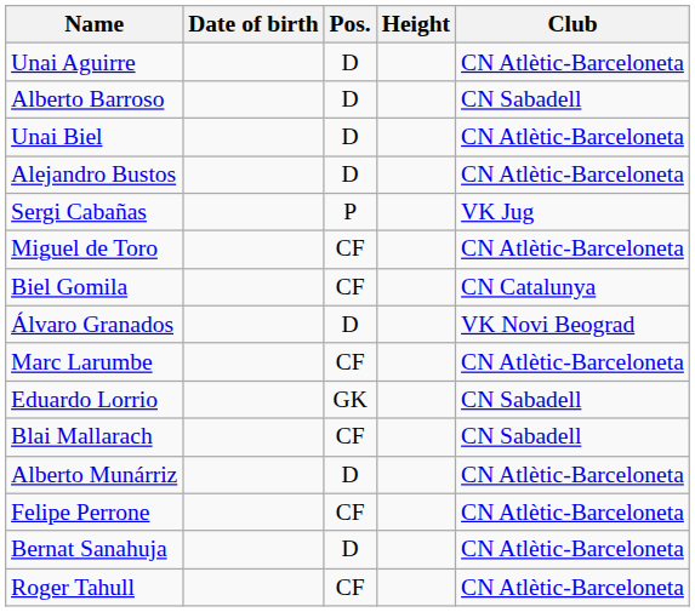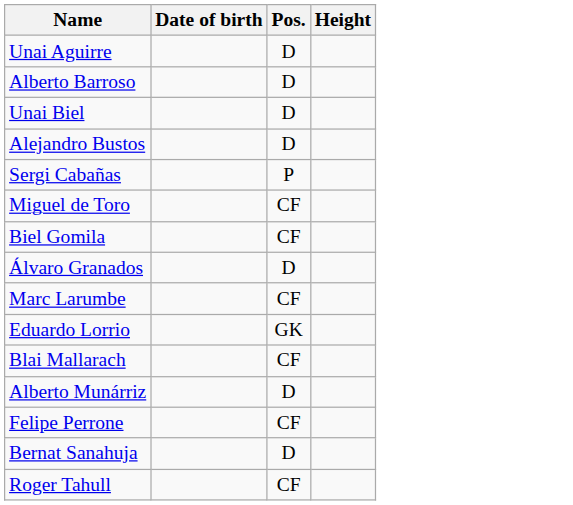 <table class="wikitable sortable" text-align:center;">
 <tr>
 <th>Name</th>
 <th>Date of birth</th>
 <th>Pos.</th>
 <th>Height</th>
-<th>Club</th>
 </tr>
 <tr>
 <td align=left><a href='#'>Unai Aguirre</a></td>
 <td align=left></td>
 <td align=center>D</td>
 <td></td>
-<td align=left> <a href='#'>CN Atlètic-Barceloneta</a></td>
 </tr>
 <tr>
 <td align=left><a href='#'>Alberto Barroso</a></td>
 <td align=left></td>
 <td align=center>D</td>
 <td></td>
-<td align=left> <a href='#'>CN Sabadell</a></td>
 </tr>
 <tr>
 <td align=left><a href='#'>Unai Biel</a></td>
 <td align=left></td>
 <td align=center>D</td>
 <td></td>
-<td align=left> <a href='#'>CN Atlètic-Barceloneta</a></td>
 </tr>
 <tr>
 <td align=left><a href='#'>Alejandro Bustos</a></td>
 <td align=left></td>
 <td align=center>D</td>
 <td></td>
-<td align=left> <a href='#'>CN Atlètic-Barceloneta</a></td>
 </tr>
 <tr>
 <td align=left><a href='#'>Sergi Cabañas</a></td>
 <td align=left></td>
 <td align=center>P</td>
 <td></td>
-<td align=left> <a href='#'>VK Jug</a></td>
 </tr>
 <tr>
 <td align=left><a href='#'>Miguel de Toro</a></td>
 <td align=left></td>
 <td align=center>CF</td>
 <td></td>
-<td align=left> <a href='#'>CN Atlètic-Barceloneta</a></td>
 </tr>
 <tr>
 <td align=left><a href='#'>Biel Gomila</a></td>
 <td align=left></td>
 <td align=center>CF</td>
 <td></td>
-<td align=left> <a href='#'>CN Catalunya</a></td>
 </tr>
 <tr>
 <td align=left><a href='#'>Álvaro Granados</a></td>
 <td align=left></td>
 <td align=center>D</td>
 <td></td>
-<td align=left> <a href='#'>VK Novi Beograd</a></td>
 </tr>
 <tr>
 <td align=left><a href='#'>Marc Larumbe</a></td>
 <td align=left></td>
 <td align=center>CF</td>
 <td></td>
-<td align=left> <a href='#'>CN Atlètic-Barceloneta</a></td>
 </tr>
 <tr>
 <td align=left><a href='#'>Eduardo Lorrio</a></td>
 <td align=left></td>
 <td align=center>GK</td>
 <td></td>
-<td align=left> <a href='#'>CN Sabadell</a></td>
 </tr>
 <tr>
 <td align=left><a href='#'>Blai Mallarach</a></td>
 <td align=left></td>
 <td align=center>CF</td>
 <td></td>
-<td align=left> <a href='#'>CN Sabadell</a></td>
 </tr>
 <tr>
 <td align=left><a href='#'>Alberto Munárriz</a></td>
 <td align=left></td>
 <td align=center>D</td>
 <td></td>
-<td align=left> <a href='#'>CN Atlètic-Barceloneta</a></td>
 </tr>
 <tr>
 <td align=left><a href='#'>Felipe Perrone</a></td>
 <td align=left></td>
 <td align=center>CF</td>
 <td></td>
-<td align=left> <a href='#'>CN Atlètic-Barceloneta</a></td>
 </tr>
 <tr>
 <td align=left><a href='#'>Bernat Sanahuja</a></td>
 <td align=left></td>
 <td align=center>D</td>
 <td></td>
-<td align=left> <a href='#'>CN Atlètic-Barceloneta</a></td>
 </tr>
 <tr>
 <td align=left><a href='#'>Roger Tahull</a></td>
 <td align=left></td>
 <td align=center>CF</td>
 <td></td>
-<td align=left> <a href='#'>CN Atlètic-Barceloneta</a></td>
 </tr>
 </table>
